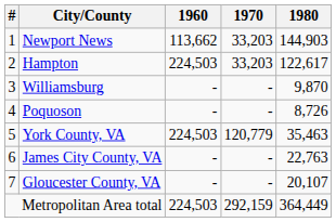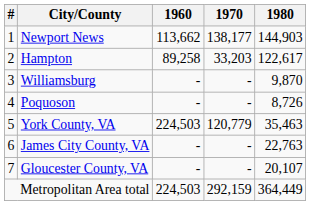 <table class="wikitable" style="text-align: right;">
 <tr>
 <th>#</th>
 <th>City/County</th>
 <th>1960</th>
 <th>1970</th>
 <th>1980</th>
 </tr>
 <tr>
 <td>1</td>
 <td style="text-align: left"><a href='#'>Newport News</a></td>
 <td>113,662</td>
-<td>33,203</td>
+<td>138,177</td>
 <td>144,903</td>
 </tr>
 <tr>
 <td>2</td>
 <td style="text-align: left"><a href='#'>Hampton</a></td>
-<td>224,503</td>
+<td>89,258</td>
 <td>33,203</td>
 <td>122,617</td>
 </tr>
 <tr>
 <td>3</td>
 <td style="text-align: left"><a href='#'>Williamsburg</a></td>
 <td>-</td>
 <td>-</td>
 <td>9,870</td>
 </tr>
 <tr>
 <td>4</td>
 <td style="text-align: left"><a href='#'>Poquoson</a></td>
 <td>-</td>
 <td>-</td>
 <td>8,726</td>
 </tr>
 <tr>
 <td>5</td>
 <td style="text-align: left"><a href='#'>York County, VA</a></td>
 <td>224,503</td>
 <td>120,779</td>
 <td>35,463</td>
 </tr>
 <tr>
 <td>6</td>
 <td style="text-align: left"><a href='#'>James City County, VA</a></td>
 <td>-</td>
 <td>-</td>
 <td>22,763</td>
 </tr>
 <tr>
 <td>7</td>
 <td style="text-align: left"><a href='#'>Gloucester County, VA</a></td>
 <td>-</td>
 <td>-</td>
 <td>20,107</td>
 </tr>
 <tr>
 <td colspan="2">Metropolitan Area total</td>
 <td>224,503</td>
 <td>292,159</td>
 <td>364,449</td>
 </tr>
 </table>
